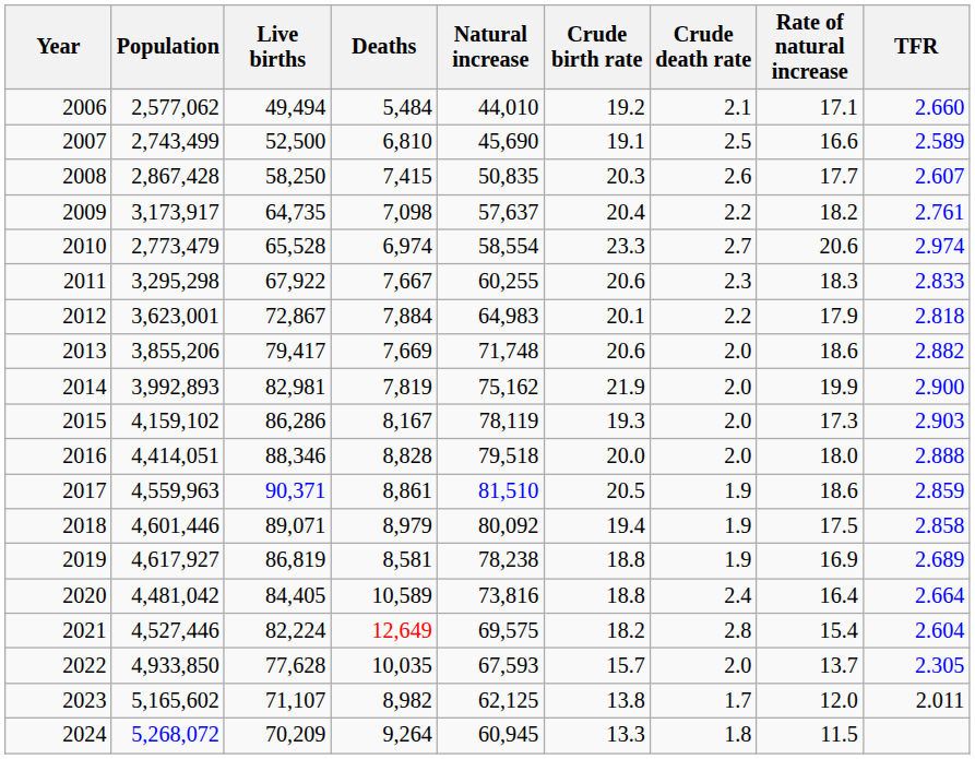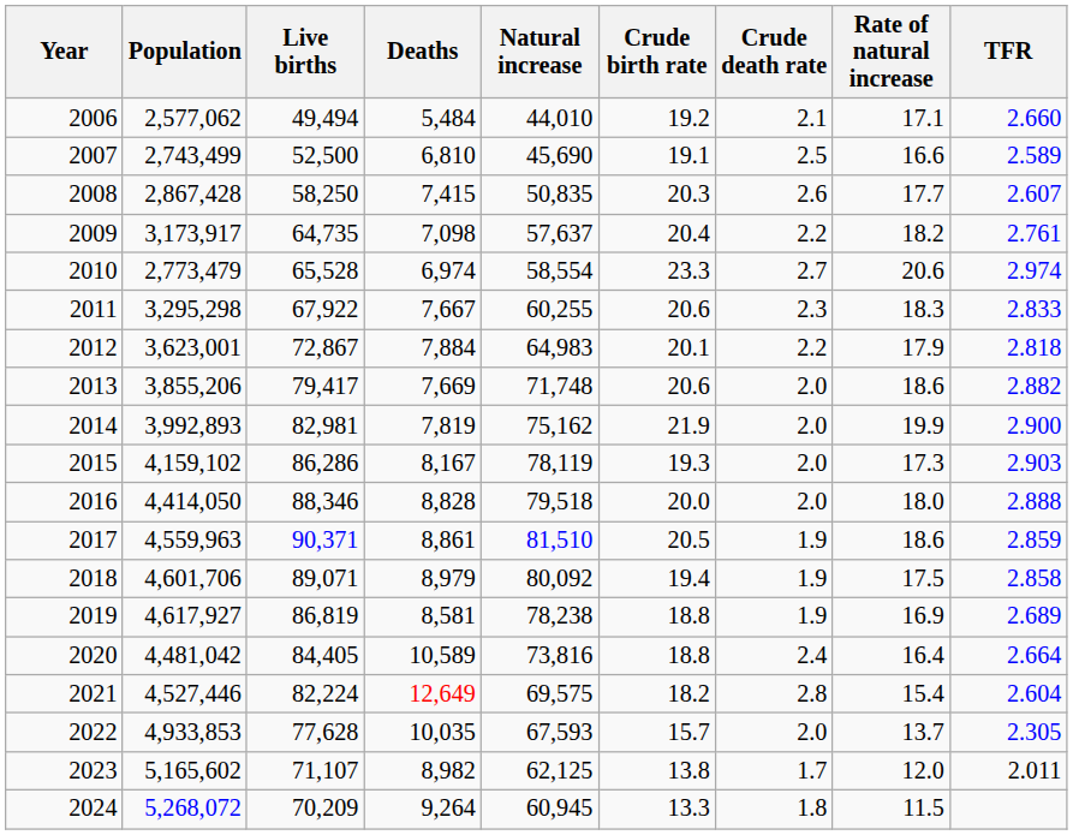 <table class="wikitable sortable" style="text-align: right;">
 <tr>
 <th width="70">Year</th>
 <th width="70">Population</th>
 <th width="70">Live births</th>
 <th width="70">Deaths</th>
 <th width="70">Natural increase</th>
 <th width="70">Crude birth rate</th>
 <th width="70">Crude death rate</th>
 <th width="70">Rate of natural increase</th>
 <th width="70">TFR</th>
 </tr>
 <tr>
 <td align="right">2006</td>
 <td align="right">2,577,062</td>
 <td align="right">49,494</td>
 <td align="right">5,484</td>
 <td align="right">44,010</td>
 <td align="right">19.2</td>
 <td align="right">2.1</td>
 <td align="right">17.1</td>
 <td style="text-align:right; color:blue;">2.660</td>
 </tr>
 <tr>
 <td align="right">2007</td>
 <td align="right">2,743,499</td>
 <td align="right">52,500</td>
 <td align="right">6,810</td>
 <td align="right">45,690</td>
 <td align="right">19.1</td>
 <td align="right">2.5</td>
 <td align="right">16.6</td>
 <td style="text-align:right; color:blue;">2.589</td>
 </tr>
 <tr>
 <td align="right">2008</td>
 <td align="right">2,867,428</td>
 <td align="right">58,250</td>
 <td align="right">7,415</td>
 <td align="right">50,835</td>
 <td align="right">20.3</td>
 <td align="right">2.6</td>
 <td align="right">17.7</td>
 <td style="text-align:right; color:blue;">2.607</td>
 </tr>
 <tr>
 <td align="right">2009</td>
 <td align="right">3,173,917</td>
 <td align="right">64,735</td>
 <td align="right">7,098</td>
 <td align="right">57,637</td>
 <td align="right">20.4</td>
 <td align="right">2.2</td>
 <td align="right">18.2</td>
 <td style="text-align:right; color:blue;">2.761</td>
 </tr>
 <tr>
 <td align="right">2010</td>
 <td align="right">2,773,479</td>
 <td align="right">65,528</td>
 <td align="right">6,974</td>
 <td align="right">58,554</td>
 <td align="right">23.3</td>
 <td align="right">2.7</td>
 <td align="right">20.6</td>
 <td style="text-align:right; color:blue;">2.974</td>
 </tr>
 <tr>
 <td align="right">2011</td>
 <td align="right">3,295,298</td>
 <td align="right">67,922</td>
 <td align="right">7,667</td>
 <td align="right">60,255</td>
 <td align="right">20.6</td>
 <td align="right">2.3</td>
 <td align="right">18.3</td>
 <td style="text-align:right; color:blue;">2.833</td>
 </tr>
 <tr>
 <td align="right">2012</td>
 <td align="right">3,623,001</td>
 <td align="right">72,867</td>
 <td align="right">7,884</td>
 <td align="right">64,983</td>
 <td align="right">20.1</td>
 <td align="right">2.2</td>
 <td align="right">17.9</td>
 <td style="text-align:right;color:blue;">2.818</td>
 </tr>
 <tr>
 <td align="right">2013</td>
 <td align="right">3,855,206</td>
 <td align="right">79,417</td>
 <td align="right">7,669</td>
 <td align="right">71,748</td>
 <td align="right">20.6</td>
 <td align="right">2.0</td>
 <td align="right">18.6</td>
 <td style="text-align:right; color:blue;">2.882</td>
 </tr>
 <tr>
 <td align="right">2014</td>
 <td align="right">3,992,893</td>
 <td align="right">82,981</td>
 <td align="right">7,819</td>
 <td align="right">75,162</td>
 <td align="right">21.9</td>
 <td align="right">2.0</td>
 <td align="right">19.9</td>
 <td style="text-align:right; color:blue;">2.900</td>
 </tr>
 <tr>
 <td align="right">2015</td>
 <td align="right">4,159,102</td>
 <td align="right">86,286</td>
 <td align="right">8,167</td>
 <td align="right">78,119</td>
 <td align="right">19.3</td>
 <td align="right">2.0</td>
 <td align="right">17.3</td>
 <td style="text-align:right; color:blue;">2.903</td>
 </tr>
 <tr>
 <td align="right">2016</td>
-<td align="right">4,414,051</td>
+<td align="right">4,414,050</td>
 <td align="right">88,346</td>
 <td align="right">8,828</td>
 <td align="right">79,518</td>
 <td align="right">20.0</td>
 <td align="right">2.0</td>
 <td align="right">18.0</td>
 <td style="text-align:right; color:blue;">2.888</td>
 </tr>
 <tr>
 <td align="right">2017</td>
 <td align="right">4,559,963</td>
 <td style="text-align:right; color:blue;">90,371</td>
 <td align="right">8,861</td>
 <td style="text-align:right; color:blue;">81,510</td>
 <td align="right">20.5</td>
 <td align="right">1.9</td>
 <td align="right">18.6</td>
 <td style="text-align:right; color:blue;">2.859</td>
 </tr>
 <tr>
 <td align="right">2018</td>
-<td align="right">4,601,446</td>
+<td align="right">4,601,706</td>
 <td align="right">89,071</td>
 <td align="right">8,979</td>
 <td align="right">80,092</td>
 <td align="right">19.4</td>
 <td align="right">1.9</td>
 <td align="right">17.5</td>
 <td style="text-align:right; color:blue;">2.858</td>
 </tr>
 <tr>
 <td align="right">2019</td>
 <td align="right">4,617,927</td>
 <td align="right">86,819</td>
 <td align="right">8,581</td>
 <td align="right">78,238</td>
 <td align="right">18.8</td>
 <td align="right">1.9</td>
 <td align="right">16.9</td>
 <td style="text-align:right; color:blue;">2.689</td>
 </tr>
 <tr>
 <td align="right">2020</td>
 <td align="right">4,481,042</td>
 <td align="right">84,405</td>
 <td align="right">10,589</td>
 <td align="right">73,816</td>
 <td align="right">18.8</td>
 <td align="right">2.4</td>
 <td align="right">16.4</td>
 <td style="text-align:right; color:blue;">2.664</td>
 </tr>
 <tr>
 <td align="right">2021</td>
 <td align="right">4,527,446</td>
 <td align="right">82,224</td>
 <td style="text-align:right; color:red;">12,649</td>
 <td align="right">69,575</td>
 <td align="right">18.2</td>
 <td align="right">2.8</td>
 <td align="right">15.4</td>
 <td style="text-align:right; color:blue;">2.604</td>
 </tr>
 <tr>
 <td align="right">2022</td>
-<td align="right">4,933,850</td>
+<td align="right">4,933,853</td>
 <td align="right">77,628</td>
 <td align="right">10,035</td>
 <td align="right">67,593</td>
 <td align="right">15.7</td>
 <td align="right">2.0</td>
 <td align="right">13.7</td>
 <td style="text-align:right; color:blue;">2.305</td>
 </tr>
 <tr>
 <td align="right">2023</td>
 <td align="right">5,165,602</td>
 <td align="right">71,107</td>
 <td align="right">8,982</td>
 <td align="right">62,125</td>
 <td align="right">13.8</td>
 <td align="right">1.7</td>
 <td align="right">12.0</td>
 <td align="right">2.011</td>
 </tr>
 <tr>
 <td align="right">2024</td>
 <td style="text-align:right; color:blue;">5,268,072</td>
 <td align="right">70,209</td>
 <td align="right">9,264</td>
 <td align="right">60,945</td>
 <td align="right">13.3</td>
 <td align="right">1.8</td>
 <td align="right">11.5</td>
 <td align="right"></td>
 </tr>
 </table>
